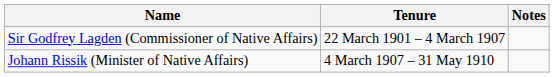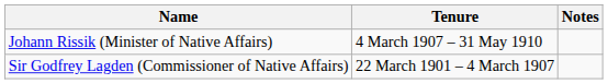 <table class="wikitable">
 <tr>
 <th>Name</th>
 <th>Tenure</th>
 <th>Notes</th>
 </tr>
 <tr>
+<td><a href='#'>Johann Rissik</a> (Minister of Native Affairs)</td>
+<td>4 March 1907 – 31 May 1910</td>
+<td></td>
+</tr>
+<tr>
 <td><a href='#'>Sir Godfrey Lagden</a> (Commissioner of Native Affairs)</td>
 <td>22 March 1901 – 4 March 1907</td>
 <td></td>
 </tr>
-<tr>
-<td><a href='#'>Johann Rissik</a> (Minister of Native Affairs)</td>
-<td>4 March 1907 – 31 May 1910</td>
-<td></td>
-</tr>
 </table>
